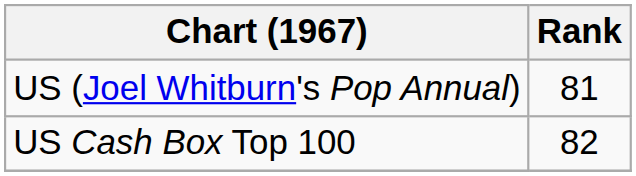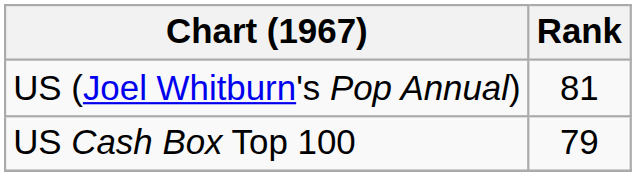 <table class="wikitable">
 <tr>
 <th align="left">Chart (1967)</th>
 <th style="text-align:center;">Rank</th>
 </tr>
 <tr>
 <td>US (<a href='#'>Joel Whitburn</a>'s <em>Pop Annual</em>)</td>
 <td style="text-align:center;">81</td>
 </tr>
 <tr>
 <td>US <em>Cash Box</em> Top 100</td>
-<td style="text-align:center;">82</td>
+<td style="text-align:center;">79</td>
 </tr>
 <tr>
 </tr>
 </table>
